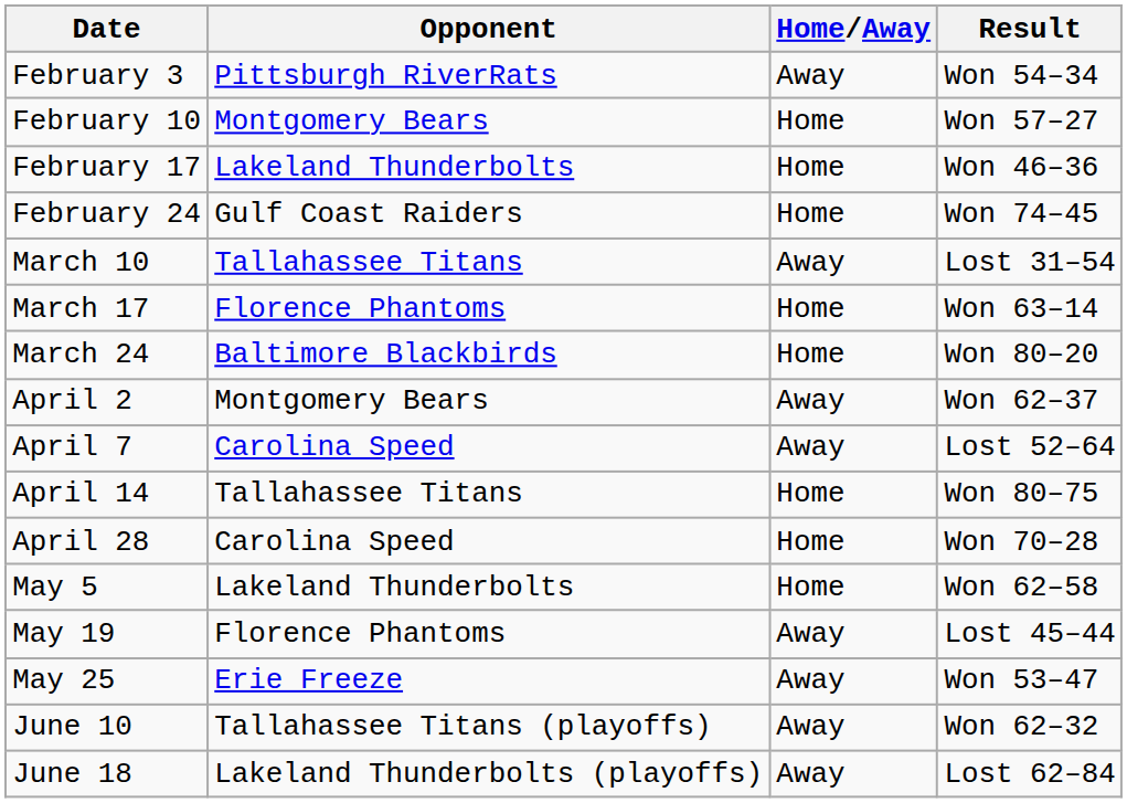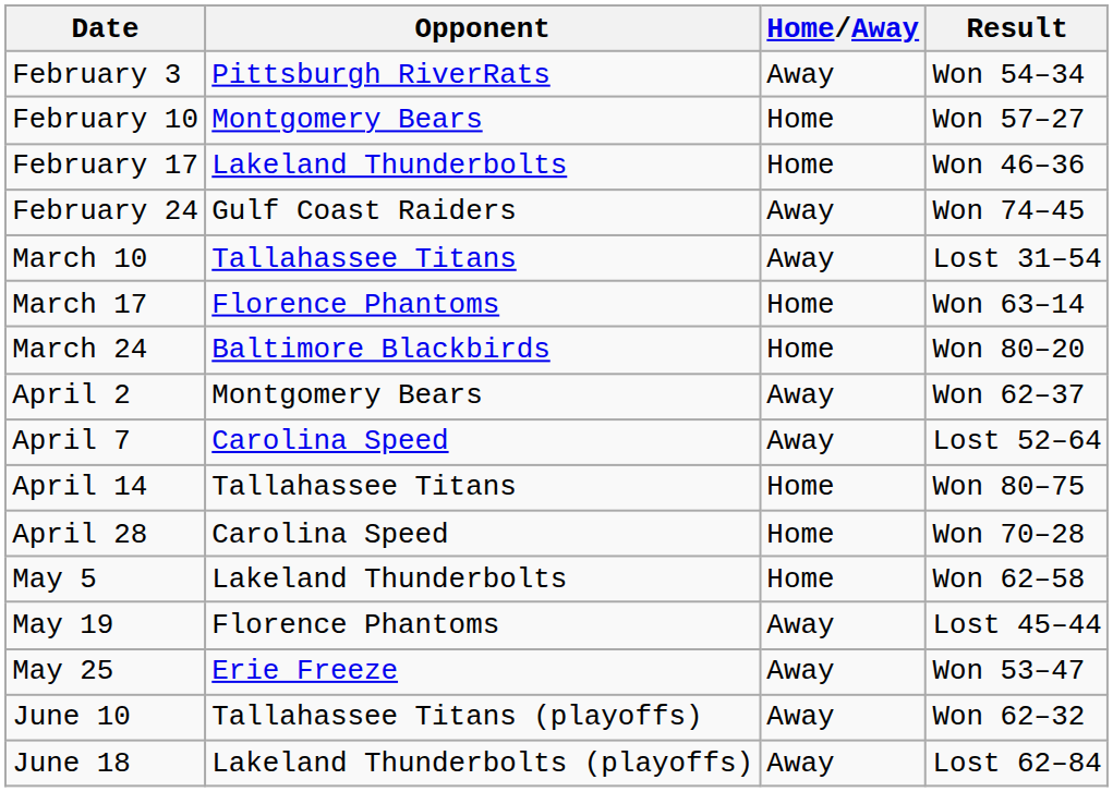 <table class="wikitable">
 <tr>
 <th>Date</th>
 <th>Opponent</th>
 <th><a href='#'>Home</a>/<a href='#'>Away</a></th>
 <th>Result</th>
 </tr>
 <tr>
 <td>February 3</td>
 <td><a href='#'>Pittsburgh RiverRats</a></td>
 <td>Away</td>
 <td>Won 54–34</td>
 </tr>
 <tr>
 <td>February 10</td>
 <td><a href='#'>Montgomery Bears</a></td>
 <td>Home</td>
 <td>Won 57–27</td>
 </tr>
 <tr>
 <td>February 17</td>
 <td><a href='#'>Lakeland Thunderbolts</a></td>
 <td>Home</td>
 <td>Won 46–36</td>
 </tr>
 <tr>
 <td>February 24</td>
 <td>Gulf Coast Raiders</td>
-<td>Home</td>
+<td>Away</td>
 <td>Won 74–45</td>
 </tr>
 <tr>
 <td>March 10</td>
 <td><a href='#'>Tallahassee Titans</a></td>
 <td>Away</td>
 <td>Lost 31–54</td>
 </tr>
 <tr>
 <td>March 17</td>
 <td><a href='#'>Florence Phantoms</a></td>
 <td>Home</td>
 <td>Won 63–14</td>
 </tr>
 <tr>
 <td>March 24</td>
 <td><a href='#'>Baltimore Blackbirds</a></td>
 <td>Home</td>
 <td>Won 80–20</td>
 </tr>
 <tr>
 <td>April 2</td>
 <td>Montgomery Bears</td>
 <td>Away</td>
 <td>Won 62–37</td>
 </tr>
 <tr>
 <td>April 7</td>
 <td><a href='#'>Carolina Speed</a></td>
 <td>Away</td>
 <td>Lost 52–64</td>
 </tr>
 <tr>
 <td>April 14</td>
 <td>Tallahassee Titans</td>
 <td>Home</td>
 <td>Won 80–75</td>
 </tr>
 <tr>
 <td>April 28</td>
 <td>Carolina Speed</td>
 <td>Home</td>
 <td>Won 70–28</td>
 </tr>
 <tr>
 <td>May 5</td>
 <td>Lakeland Thunderbolts</td>
 <td>Home</td>
 <td>Won 62–58</td>
 </tr>
 <tr>
 <td>May 19</td>
 <td>Florence Phantoms</td>
 <td>Away</td>
 <td>Lost 45–44</td>
 </tr>
 <tr>
 <td>May 25</td>
 <td><a href='#'>Erie Freeze</a></td>
 <td>Away</td>
 <td>Won 53–47</td>
 </tr>
 <tr>
 <td>June 10</td>
 <td>Tallahassee Titans (playoffs)</td>
 <td>Away</td>
 <td>Won 62–32</td>
 </tr>
 <tr>
 <td>June 18</td>
 <td>Lakeland Thunderbolts (playoffs)</td>
 <td>Away</td>
 <td>Lost 62–84</td>
 </tr>
 </table>
